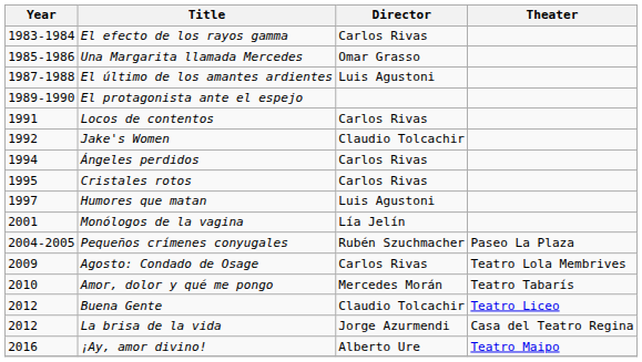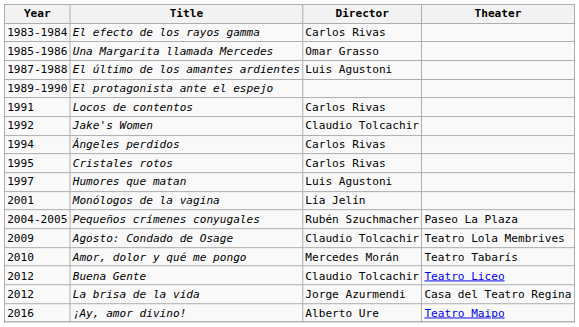 <table class="wikitable" style="font-size: 90%;">
 <tr>
 <th>Year</th>
 <th>Title</th>
 <th>Director</th>
 <th>Theater</th>
 </tr>
 <tr>
 <td>1983-1984</td>
 <td><em>El efecto de los rayos gamma</em></td>
 <td>Carlos Rivas</td>
 <td></td>
 </tr>
 <tr>
 <td>1985-1986</td>
 <td><em>Una Margarita llamada Mercedes</em></td>
 <td>Omar Grasso</td>
 <td></td>
 </tr>
 <tr>
 <td>1987-1988</td>
 <td><em>El último de los amantes ardientes</em></td>
 <td>Luis Agustoni</td>
 <td></td>
 </tr>
 <tr>
 <td>1989-1990</td>
 <td><em>El protagonista ante el espejo</em></td>
 <td></td>
 <td></td>
 </tr>
 <tr>
 <td>1991</td>
 <td><em>Locos de contentos</em></td>
 <td>Carlos Rivas</td>
 <td></td>
 </tr>
 <tr>
 <td>1992</td>
 <td><em>Jake's Women</em></td>
 <td>Claudio Tolcachir</td>
 <td></td>
 </tr>
 <tr>
 <td>1994</td>
 <td><em>Ángeles perdidos</em></td>
 <td>Carlos Rivas</td>
 <td></td>
 </tr>
 <tr>
 <td>1995</td>
 <td><em>Cristales rotos</em></td>
 <td>Carlos Rivas</td>
 <td></td>
 </tr>
 <tr>
 <td>1997</td>
 <td><em>Humores que matan</em></td>
 <td>Luis Agustoni</td>
 <td></td>
 </tr>
 <tr>
 <td>2001</td>
 <td><em>Monólogos de la vagina</em></td>
 <td>Lía Jelín</td>
 <td></td>
 </tr>
 <tr>
 <td>2004-2005</td>
 <td><em>Pequeños crímenes conyugales</em></td>
 <td>Rubén Szuchmacher</td>
 <td>Paseo La Plaza</td>
 </tr>
 <tr>
 <td>2009</td>
 <td><em>Agosto: Condado de Osage</em></td>
-<td>Carlos Rivas</td>
+<td>Claudio Tolcachir</td>
 <td>Teatro Lola Membrives</td>
 </tr>
 <tr>
 <td>2010</td>
 <td><em>Amor, dolor y qué me pongo</em></td>
 <td>Mercedes Morán</td>
 <td>Teatro Tabarís</td>
 </tr>
 <tr>
 <td>2012</td>
 <td><em>Buena Gente</em></td>
 <td>Claudio Tolcachir</td>
 <td><a href='#'>Teatro Liceo</a></td>
 </tr>
 <tr>
 <td>2012</td>
 <td><em>La brisa de la vida</em></td>
 <td>Jorge Azurmendi</td>
 <td>Casa del Teatro Regina</td>
 </tr>
 <tr>
 <td>2016</td>
 <td><em>¡Ay, amor divino!</em></td>
 <td>Alberto Ure</td>
 <td><a href='#'>Teatro Maipo</a></td>
 </tr>
 <tr>
 </tr>
 </table>
